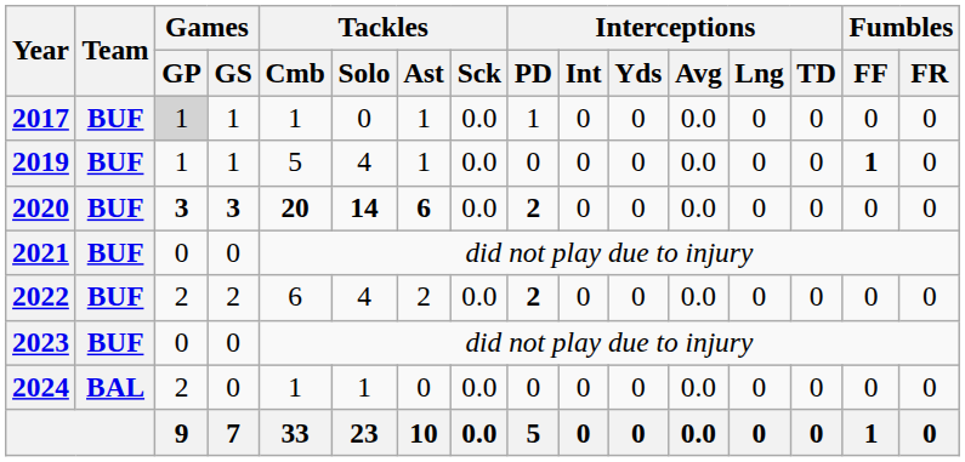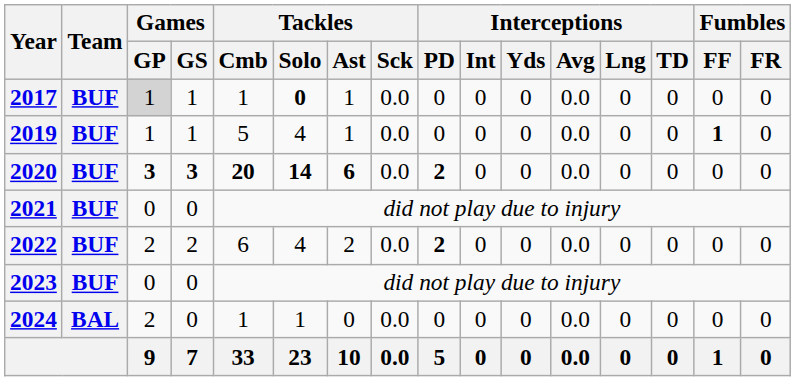 <table class="wikitable" style="text-align:center;">
 <tr>
 <th rowspan="2">Year</th>
 <th rowspan="2">Team</th>
 <th colspan="2">Games</th>
 <th colspan="4">Tackles</th>
 <th colspan="6">Interceptions</th>
 <th colspan="2">Fumbles</th>
 </tr>
 <tr>
 <th>GP</th>
 <th>GS</th>
 <th>Cmb</th>
 <th>Solo</th>
 <th>Ast</th>
 <th>Sck</th>
 <th>PD</th>
 <th>Int</th>
 <th>Yds</th>
 <th>Avg</th>
 <th>Lng</th>
 <th>TD</th>
 <th>FF</th>
 <th>FR</th>
 </tr>
 <tr>
 <th><a href='#'>2017</a></th>
 <th><a href='#'>BUF</a></th>
 <td style="background: lightgrey;">1</td>
 <td>1</td>
 <td>1</td>
-<td>0</td>
+<td><strong>0</strong></td>
 <td>1</td>
 <td>0.0</td>
-<td>1</td>
+<td>0</td>
 <td>0</td>
 <td>0</td>
 <td>0.0</td>
 <td>0</td>
 <td>0</td>
 <td>0</td>
 <td>0</td>
 </tr>
 <tr>
 <th><a href='#'>2019</a></th>
 <th><a href='#'>BUF</a></th>
 <td>1</td>
 <td>1</td>
 <td>5</td>
 <td>4</td>
 <td>1</td>
 <td>0.0</td>
 <td>0</td>
 <td>0</td>
 <td>0</td>
 <td>0.0</td>
 <td>0</td>
 <td>0</td>
 <td><strong>1</strong></td>
 <td>0</td>
 </tr>
 <tr>
 <th><a href='#'>2020</a></th>
 <th><a href='#'>BUF</a></th>
 <td><strong>3</strong></td>
 <td><strong>3</strong></td>
 <td><strong>20</strong></td>
 <td><strong>14</strong></td>
 <td><strong>6</strong></td>
 <td>0.0</td>
 <td><strong>2</strong></td>
 <td>0</td>
 <td>0</td>
 <td>0.0</td>
 <td>0</td>
 <td>0</td>
 <td>0</td>
 <td>0</td>
 </tr>
 <tr>
 <th><a href='#'>2021</a></th>
 <th><a href='#'>BUF</a></th>
 <td>0</td>
 <td>0</td>
 <td colspan="12"><em>did not play due to injury</em></td>
 </tr>
 <tr>
 <th><a href='#'>2022</a></th>
 <th><a href='#'>BUF</a></th>
 <td>2</td>
 <td>2</td>
 <td>6</td>
 <td>4</td>
 <td>2</td>
 <td>0.0</td>
 <td><strong>2</strong></td>
 <td>0</td>
 <td>0</td>
 <td>0.0</td>
 <td>0</td>
 <td>0</td>
 <td>0</td>
 <td>0</td>
 </tr>
 <tr>
 <th><a href='#'>2023</a></th>
 <th><a href='#'>BUF</a></th>
 <td>0</td>
 <td>0</td>
 <td colspan="12"><em>did not play due to injury</em></td>
 </tr>
 <tr>
 <th><a href='#'>2024</a></th>
 <th><a href='#'>BAL</a></th>
 <td>2</td>
 <td>0</td>
 <td>1</td>
 <td>1</td>
 <td>0</td>
 <td>0.0</td>
 <td>0</td>
 <td>0</td>
 <td>0</td>
 <td>0.0</td>
 <td>0</td>
 <td>0</td>
 <td>0</td>
 <td>0</td>
 </tr>
 <tr>
 <th colspan="2"></th>
 <th>9</th>
 <th>7</th>
 <th>33</th>
 <th>23</th>
 <th>10</th>
 <th>0.0</th>
 <th>5</th>
 <th>0</th>
 <th>0</th>
 <th>0.0</th>
 <th>0</th>
 <th>0</th>
 <th>1</th>
 <th>0</th>
 </tr>
 </table>
